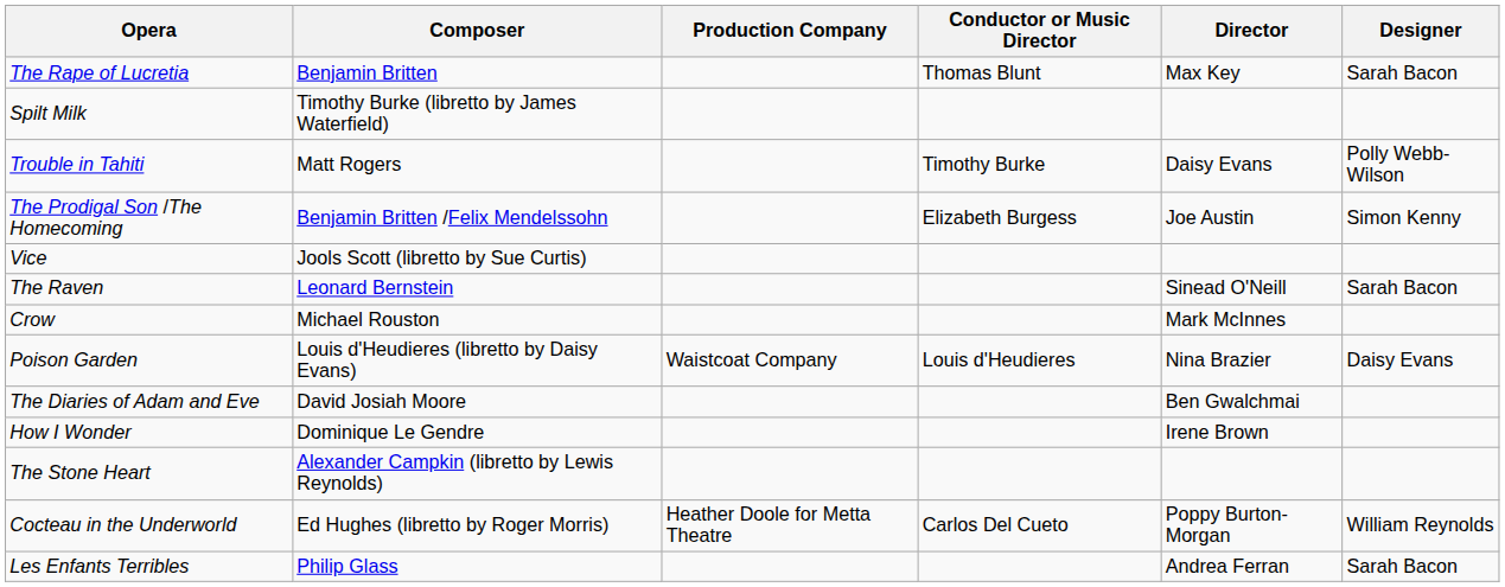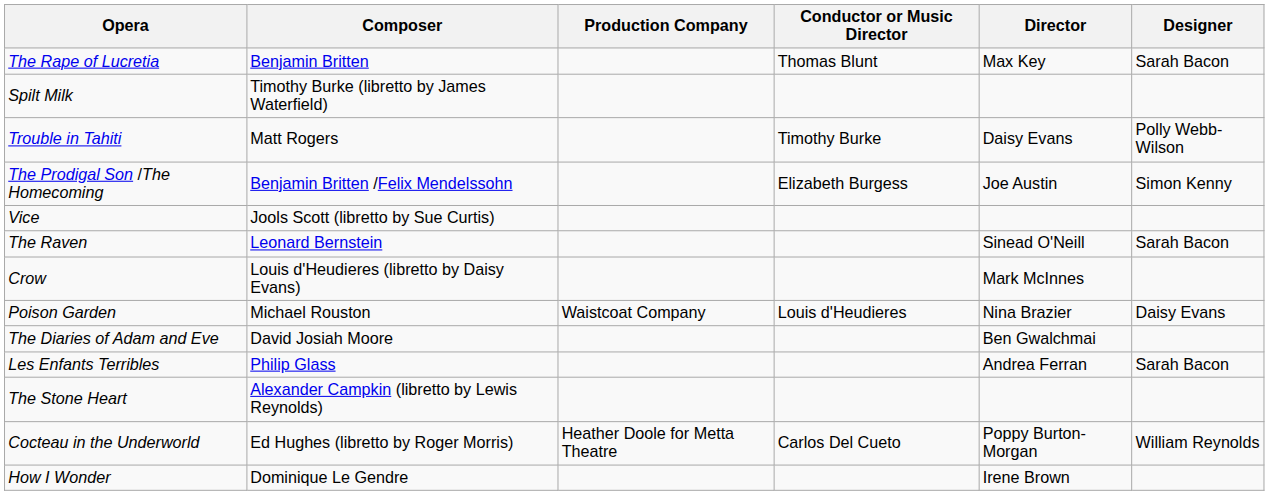 <table class="wikitable sortable">
 <tr>
 <th>Opera</th>
 <th>Composer</th>
 <th>Production Company</th>
 <th>Conductor or Music Director</th>
 <th>Director</th>
 <th>Designer</th>
 </tr>
 <tr>
 <td><em><a href='#'>The Rape of Lucretia</a></em></td>
 <td><a href='#'>Benjamin Britten</a></td>
 <td></td>
 <td>Thomas Blunt</td>
 <td>Max Key</td>
 <td>Sarah Bacon</td>
 </tr>
 <tr>
 <td><em>Spilt Milk</em></td>
 <td>Timothy Burke (libretto by James Waterfield)</td>
 <td></td>
 <td></td>
 <td></td>
 <td></td>
 </tr>
 <tr>
 <td><em><a href='#'>Trouble in Tahiti</a></em></td>
 <td>Matt Rogers</td>
 <td></td>
 <td>Timothy Burke</td>
 <td>Daisy Evans</td>
 <td>Polly Webb-Wilson</td>
 </tr>
 <tr>
 <td><em><a href='#'>The Prodigal Son</a></em> /<em>The Homecoming</em></td>
 <td><a href='#'>Benjamin Britten</a> /<a href='#'>Felix Mendelssohn</a></td>
 <td></td>
 <td>Elizabeth Burgess</td>
 <td>Joe Austin</td>
 <td>Simon Kenny</td>
 </tr>
 <tr>
 <td><em>Vice</em></td>
 <td>Jools Scott (libretto by Sue Curtis)</td>
 <td></td>
 <td></td>
 <td></td>
 <td></td>
 </tr>
 <tr>
 <td><em>The Raven</em></td>
 <td><a href='#'>Leonard Bernstein</a></td>
 <td></td>
 <td></td>
 <td>Sinead O'Neill</td>
 <td>Sarah Bacon</td>
 </tr>
 <tr>
 <td><em>Crow</em></td>
-<td>Michael Rouston</td>
+<td>Louis d'Heudieres (libretto by Daisy Evans)</td>
 <td></td>
 <td></td>
 <td>Mark McInnes</td>
 <td></td>
 </tr>
 <tr>
 <td><em>Poison Garden</em></td>
-<td>Louis d'Heudieres (libretto by Daisy Evans)</td>
+<td>Michael Rouston</td>
 <td>Waistcoat Company</td>
 <td>Louis d'Heudieres</td>
 <td>Nina Brazier</td>
 <td>Daisy Evans</td>
 </tr>
 <tr>
 <td><em>The Diaries of Adam and Eve</em></td>
 <td>David Josiah Moore</td>
 <td></td>
 <td></td>
 <td>Ben Gwalchmai</td>
 <td></td>
 </tr>
 <tr>
-<td><em>How I Wonder</em></td>
-<td>Dominique Le Gendre</td>
+<td><em>Les Enfants Terribles</em></td>
+<td><a href='#'>Philip Glass</a></td>
 <td></td>
 <td></td>
-<td>Irene Brown</td>
-<td></td>
+<td>Andrea Ferran</td>
+<td>Sarah Bacon</td>
 </tr>
 <tr>
 <td><em>The Stone Heart</em></td>
 <td><a href='#'>Alexander Campkin</a> (libretto by Lewis Reynolds)</td>
 <td></td>
 <td></td>
 <td></td>
 <td></td>
 </tr>
 <tr>
 <td><em>Cocteau in the Underworld</em></td>
 <td>Ed Hughes (libretto by Roger Morris)</td>
 <td>Heather Doole for Metta Theatre</td>
 <td>Carlos Del Cueto</td>
 <td>Poppy Burton-Morgan</td>
 <td>William Reynolds</td>
 </tr>
 <tr>
-<td><em>Les Enfants Terribles</em></td>
-<td><a href='#'>Philip Glass</a></td>
+<td><em>How I Wonder</em></td>
+<td>Dominique Le Gendre</td>
 <td></td>
 <td></td>
-<td>Andrea Ferran</td>
-<td>Sarah Bacon</td>
+<td>Irene Brown</td>
+<td></td>
 </tr>
 </table>
